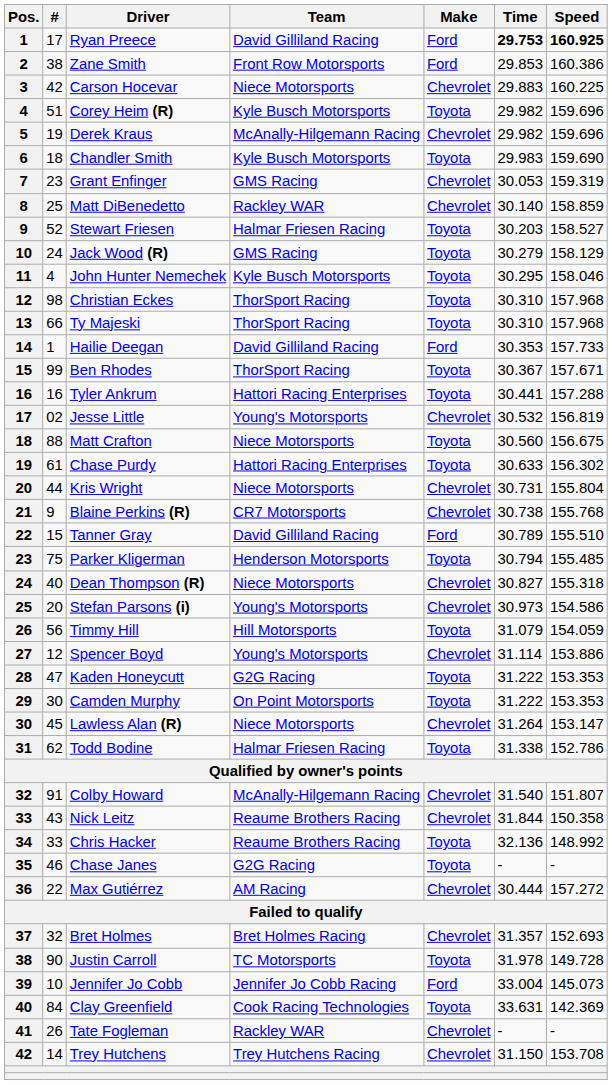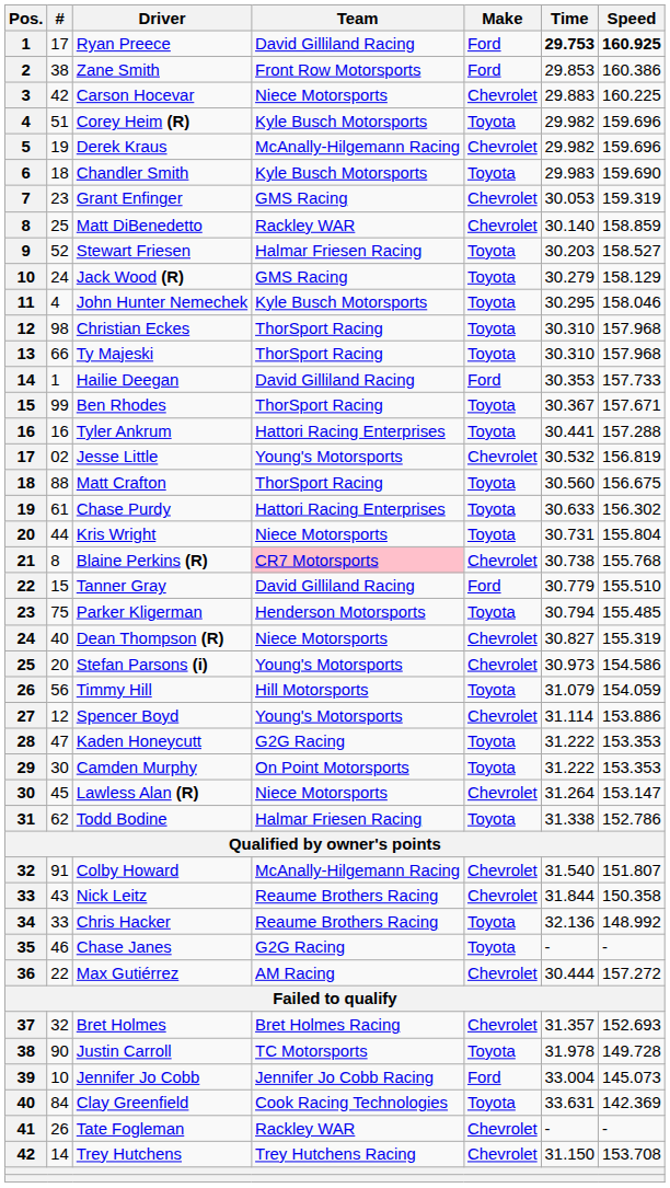 <table class="wikitable" style="font-size:95%">
 <tr>
 <th>Pos.</th>
 <th>#</th>
 <th>Driver</th>
 <th>Team</th>
 <th>Make</th>
 <th>Time</th>
 <th>Speed</th>
 </tr>
 <tr>
 <th>1</th>
 <td>17</td>
 <td><a href='#'>Ryan Preece</a></td>
 <td><a href='#'>David Gilliland Racing</a></td>
 <td><a href='#'>Ford</a></td>
 <td><strong>29.753</strong></td>
 <td><strong>160.925</strong></td>
 </tr>
 <tr>
 <th>2</th>
 <td>38</td>
 <td><a href='#'>Zane Smith</a></td>
 <td><a href='#'>Front Row Motorsports</a></td>
 <td><a href='#'>Ford</a></td>
 <td>29.853</td>
 <td>160.386</td>
 </tr>
 <tr>
 <th>3</th>
 <td>42</td>
 <td><a href='#'>Carson Hocevar</a></td>
 <td><a href='#'>Niece Motorsports</a></td>
 <td><a href='#'>Chevrolet</a></td>
 <td>29.883</td>
 <td>160.225</td>
 </tr>
 <tr>
 <th>4</th>
 <td>51</td>
 <td><a href='#'>Corey Heim</a> <strong>(R)</strong></td>
 <td><a href='#'>Kyle Busch Motorsports</a></td>
 <td><a href='#'>Toyota</a></td>
 <td>29.982</td>
 <td>159.696</td>
 </tr>
 <tr>
 <th>5</th>
 <td>19</td>
 <td><a href='#'>Derek Kraus</a></td>
 <td><a href='#'>McAnally-Hilgemann Racing</a></td>
 <td><a href='#'>Chevrolet</a></td>
 <td>29.982</td>
 <td>159.696</td>
 </tr>
 <tr>
 <th>6</th>
 <td>18</td>
 <td><a href='#'>Chandler Smith</a></td>
 <td><a href='#'>Kyle Busch Motorsports</a></td>
 <td><a href='#'>Toyota</a></td>
 <td>29.983</td>
 <td>159.690</td>
 </tr>
 <tr>
 <th>7</th>
 <td>23</td>
 <td><a href='#'>Grant Enfinger</a></td>
 <td><a href='#'>GMS Racing</a></td>
 <td><a href='#'>Chevrolet</a></td>
 <td>30.053</td>
 <td>159.319</td>
 </tr>
 <tr>
 <th>8</th>
 <td>25</td>
 <td><a href='#'>Matt DiBenedetto</a></td>
 <td><a href='#'>Rackley WAR</a></td>
 <td><a href='#'>Chevrolet</a></td>
 <td>30.140</td>
 <td>158.859</td>
 </tr>
 <tr>
 <th>9</th>
 <td>52</td>
 <td><a href='#'>Stewart Friesen</a></td>
 <td><a href='#'>Halmar Friesen Racing</a></td>
 <td><a href='#'>Toyota</a></td>
 <td>30.203</td>
 <td>158.527</td>
 </tr>
 <tr>
 <th>10</th>
 <td>24</td>
 <td><a href='#'>Jack Wood</a> <strong>(R)</strong></td>
 <td><a href='#'>GMS Racing</a></td>
 <td><a href='#'>Toyota</a></td>
 <td>30.279</td>
 <td>158.129</td>
 </tr>
 <tr>
 <th>11</th>
 <td>4</td>
 <td><a href='#'>John Hunter Nemechek</a></td>
 <td><a href='#'>Kyle Busch Motorsports</a></td>
 <td><a href='#'>Toyota</a></td>
 <td>30.295</td>
 <td>158.046</td>
 </tr>
 <tr>
 <th>12</th>
 <td>98</td>
 <td><a href='#'>Christian Eckes</a></td>
 <td><a href='#'>ThorSport Racing</a></td>
 <td><a href='#'>Toyota</a></td>
 <td>30.310</td>
 <td>157.968</td>
 </tr>
 <tr>
 <th>13</th>
 <td>66</td>
 <td><a href='#'>Ty Majeski</a></td>
 <td><a href='#'>ThorSport Racing</a></td>
 <td><a href='#'>Toyota</a></td>
 <td>30.310</td>
 <td>157.968</td>
 </tr>
 <tr>
 <th>14</th>
 <td>1</td>
 <td><a href='#'>Hailie Deegan</a></td>
 <td><a href='#'>David Gilliland Racing</a></td>
 <td><a href='#'>Ford</a></td>
 <td>30.353</td>
 <td>157.733</td>
 </tr>
 <tr>
 <th>15</th>
 <td>99</td>
 <td><a href='#'>Ben Rhodes</a></td>
 <td><a href='#'>ThorSport Racing</a></td>
 <td><a href='#'>Toyota</a></td>
 <td>30.367</td>
 <td>157.671</td>
 </tr>
 <tr>
 <th>16</th>
 <td>16</td>
 <td><a href='#'>Tyler Ankrum</a></td>
 <td><a href='#'>Hattori Racing Enterprises</a></td>
 <td><a href='#'>Toyota</a></td>
 <td>30.441</td>
 <td>157.288</td>
 </tr>
 <tr>
 <th>17</th>
 <td>02</td>
 <td><a href='#'>Jesse Little</a></td>
 <td><a href='#'>Young's Motorsports</a></td>
 <td><a href='#'>Chevrolet</a></td>
 <td>30.532</td>
 <td>156.819</td>
 </tr>
 <tr>
 <th>18</th>
 <td>88</td>
 <td><a href='#'>Matt Crafton</a></td>
-<td><a href='#'>Niece Motorsports</a></td>
+<td><a href='#'>ThorSport Racing</a></td>
 <td><a href='#'>Toyota</a></td>
 <td>30.560</td>
 <td>156.675</td>
 </tr>
 <tr>
 <th>19</th>
 <td>61</td>
 <td><a href='#'>Chase Purdy</a></td>
 <td><a href='#'>Hattori Racing Enterprises</a></td>
 <td><a href='#'>Toyota</a></td>
 <td>30.633</td>
 <td>156.302</td>
 </tr>
 <tr>
 <th>20</th>
 <td>44</td>
 <td><a href='#'>Kris Wright</a></td>
 <td><a href='#'>Niece Motorsports</a></td>
-<td><a href='#'>Chevrolet</a></td>
+<td><a href='#'>Toyota</a></td>
 <td>30.731</td>
 <td>155.804</td>
 </tr>
 <tr>
 <th>21</th>
-<td>9</td>
+<td>8</td>
 <td><a href='#'>Blaine Perkins</a> <strong>(R)</strong></td>
-<td><a href='#'>CR7 Motorsports</a></td>
+<td style="background: pink;"><a href='#'>CR7 Motorsports</a></td>
 <td><a href='#'>Chevrolet</a></td>
 <td>30.738</td>
 <td>155.768</td>
 </tr>
 <tr>
 <th>22</th>
 <td>15</td>
 <td><a href='#'>Tanner Gray</a></td>
 <td><a href='#'>David Gilliland Racing</a></td>
 <td><a href='#'>Ford</a></td>
-<td>30.789</td>
+<td>30.779</td>
 <td>155.510</td>
 </tr>
 <tr>
 <th>23</th>
 <td>75</td>
 <td><a href='#'>Parker Kligerman</a></td>
 <td><a href='#'>Henderson Motorsports</a></td>
 <td><a href='#'>Toyota</a></td>
 <td>30.794</td>
 <td>155.485</td>
 </tr>
 <tr>
 <th>24</th>
 <td>40</td>
 <td><a href='#'>Dean Thompson</a> <strong>(R)</strong></td>
 <td><a href='#'>Niece Motorsports</a></td>
 <td><a href='#'>Chevrolet</a></td>
 <td>30.827</td>
-<td>155.318</td>
+<td>155.319</td>
 </tr>
 <tr>
 <th>25</th>
 <td>20</td>
 <td><a href='#'>Stefan Parsons</a> <strong>(i)</strong></td>
 <td><a href='#'>Young's Motorsports</a></td>
 <td><a href='#'>Chevrolet</a></td>
 <td>30.973</td>
 <td>154.586</td>
 </tr>
 <tr>
 <th>26</th>
 <td>56</td>
 <td><a href='#'>Timmy Hill</a></td>
 <td><a href='#'>Hill Motorsports</a></td>
 <td><a href='#'>Toyota</a></td>
 <td>31.079</td>
 <td>154.059</td>
 </tr>
 <tr>
 <th>27</th>
 <td>12</td>
 <td><a href='#'>Spencer Boyd</a></td>
 <td><a href='#'>Young's Motorsports</a></td>
 <td><a href='#'>Chevrolet</a></td>
 <td>31.114</td>
 <td>153.886</td>
 </tr>
 <tr>
 <th>28</th>
 <td>47</td>
 <td><a href='#'>Kaden Honeycutt</a></td>
 <td><a href='#'>G2G Racing</a></td>
 <td><a href='#'>Toyota</a></td>
 <td>31.222</td>
 <td>153.353</td>
 </tr>
 <tr>
 <th>29</th>
 <td>30</td>
 <td><a href='#'>Camden Murphy</a></td>
 <td><a href='#'>On Point Motorsports</a></td>
 <td><a href='#'>Toyota</a></td>
 <td>31.222</td>
 <td>153.353</td>
 </tr>
 <tr>
 <th>30</th>
 <td>45</td>
 <td><a href='#'>Lawless Alan</a> <strong>(R)</strong></td>
 <td><a href='#'>Niece Motorsports</a></td>
 <td><a href='#'>Chevrolet</a></td>
 <td>31.264</td>
 <td>153.147</td>
 </tr>
 <tr>
 <th>31</th>
 <td>62</td>
 <td><a href='#'>Todd Bodine</a></td>
 <td><a href='#'>Halmar Friesen Racing</a></td>
 <td><a href='#'>Toyota</a></td>
 <td>31.338</td>
 <td>152.786</td>
 </tr>
 <tr>
 <th colspan="7">Qualified by owner's points</th>
 </tr>
 <tr>
 <th>32</th>
 <td>91</td>
 <td><a href='#'>Colby Howard</a></td>
 <td><a href='#'>McAnally-Hilgemann Racing</a></td>
 <td><a href='#'>Chevrolet</a></td>
 <td>31.540</td>
 <td>151.807</td>
 </tr>
 <tr>
 <th>33</th>
 <td>43</td>
 <td><a href='#'>Nick Leitz</a></td>
 <td><a href='#'>Reaume Brothers Racing</a></td>
 <td><a href='#'>Chevrolet</a></td>
 <td>31.844</td>
 <td>150.358</td>
 </tr>
 <tr>
 <th>34</th>
 <td>33</td>
 <td><a href='#'>Chris Hacker</a></td>
 <td><a href='#'>Reaume Brothers Racing</a></td>
 <td><a href='#'>Toyota</a></td>
 <td>32.136</td>
 <td>148.992</td>
 </tr>
 <tr>
 <th>35</th>
 <td>46</td>
 <td><a href='#'>Chase Janes</a></td>
 <td><a href='#'>G2G Racing</a></td>
 <td><a href='#'>Toyota</a></td>
 <td>-</td>
 <td>-</td>
 </tr>
 <tr>
 <th>36</th>
 <td>22</td>
 <td><a href='#'>Max Gutiérrez</a></td>
 <td><a href='#'>AM Racing</a></td>
 <td><a href='#'>Chevrolet</a></td>
 <td>30.444</td>
 <td>157.272</td>
 </tr>
 <tr>
 <th colspan="7">Failed to qualify</th>
 </tr>
 <tr>
 <th>37</th>
 <td>32</td>
 <td><a href='#'>Bret Holmes</a></td>
 <td><a href='#'>Bret Holmes Racing</a></td>
 <td><a href='#'>Chevrolet</a></td>
 <td>31.357</td>
 <td>152.693</td>
 </tr>
 <tr>
 <th>38</th>
 <td>90</td>
 <td><a href='#'>Justin Carroll</a></td>
 <td><a href='#'>TC Motorsports</a></td>
 <td><a href='#'>Toyota</a></td>
 <td>31.978</td>
 <td>149.728</td>
 </tr>
 <tr>
 <th>39</th>
 <td>10</td>
 <td><a href='#'>Jennifer Jo Cobb</a></td>
 <td><a href='#'>Jennifer Jo Cobb Racing</a></td>
 <td><a href='#'>Ford</a></td>
 <td>33.004</td>
 <td>145.073</td>
 </tr>
 <tr>
 <th>40</th>
 <td>84</td>
 <td><a href='#'>Clay Greenfield</a></td>
 <td><a href='#'>Cook Racing Technologies</a></td>
 <td><a href='#'>Toyota</a></td>
 <td>33.631</td>
 <td>142.369</td>
 </tr>
 <tr>
 <th>41</th>
 <td>26</td>
 <td><a href='#'>Tate Fogleman</a></td>
 <td><a href='#'>Rackley WAR</a></td>
 <td><a href='#'>Chevrolet</a></td>
 <td>-</td>
 <td>-</td>
 </tr>
 <tr>
 <th>42</th>
 <td>14</td>
 <td><a href='#'>Trey Hutchens</a></td>
 <td><a href='#'>Trey Hutchens Racing</a></td>
 <td><a href='#'>Chevrolet</a></td>
 <td>31.150</td>
 <td>153.708</td>
 </tr>
 <tr>
 <th colspan="7"></th>
 </tr>
 <tr>
 <th colspan="7"></th>
 </tr>
 </table>
